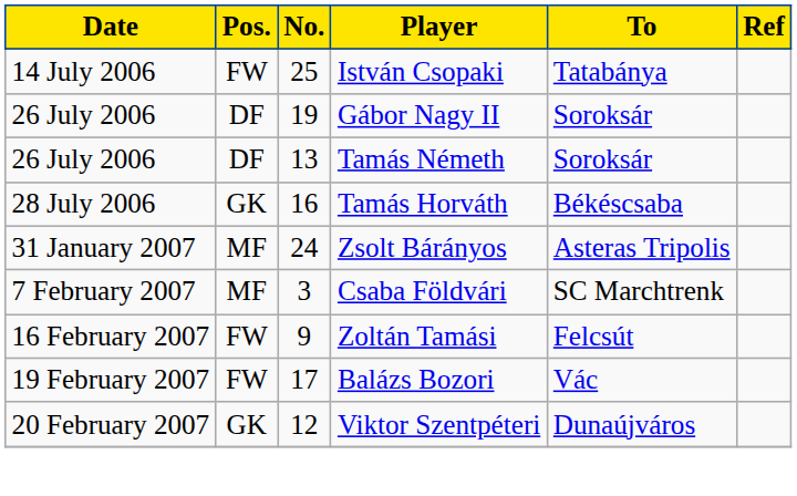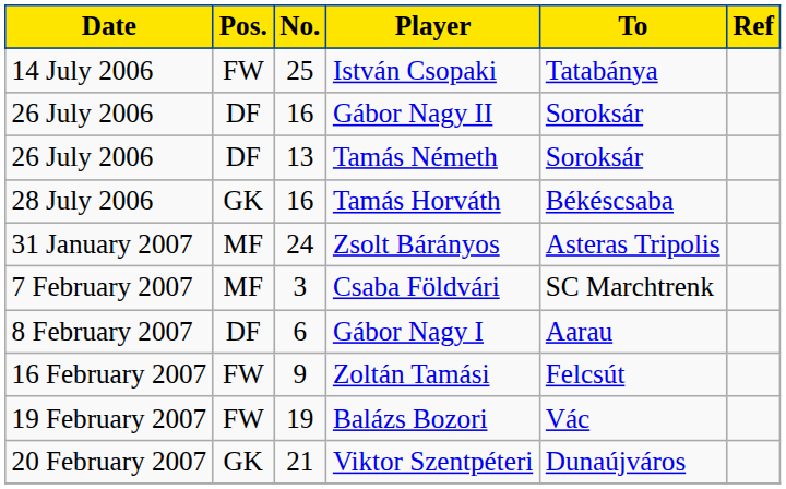 <table class="wikitable plainrowheaders sortable">
 <tr>
 <th style="background-color:#FDE500;color:black;border:1px solid #004292">Date</th>
 <th style="background-color:#FDE500;color:black;border:1px solid #004292">Pos.</th>
 <th style="background-color:#FDE500;color:black;border:1px solid #004292">No.</th>
 <th style="background-color:#FDE500;color:black;border:1px solid #004292">Player</th>
 <th style="background-color:#FDE500;color:black;border:1px solid #004292">To</th>
 <th style="background-color:#FDE500;color:black;border:1px solid #004292">Ref</th>
 </tr>
 <tr>
 <td>14 July 2006</td>
 <td style="text-align:center;">FW</td>
 <td style="text-align:center;">25</td>
 <td style="text-align:left;"> <a href='#'>István Csopaki</a></td>
 <td style="text-align:left;"><a href='#'>Tatabánya</a></td>
 <td></td>
 </tr>
 <tr>
 <td>26 July 2006</td>
 <td style="text-align:center;">DF</td>
-<td style="text-align:center;">19</td>
+<td style="text-align:center;">16</td>
 <td style="text-align:left;"> <a href='#'>Gábor Nagy II</a></td>
 <td style="text-align:left;"><a href='#'>Soroksár</a></td>
 <td></td>
 </tr>
 <tr>
 <td>26 July 2006</td>
 <td style="text-align:center;">DF</td>
 <td style="text-align:center;">13</td>
 <td style="text-align:left;"> <a href='#'>Tamás Németh</a></td>
 <td style="text-align:left;"><a href='#'>Soroksár</a></td>
 <td></td>
 </tr>
 <tr>
 <td>28 July 2006</td>
 <td style="text-align:center;">GK</td>
 <td style="text-align:center;">16</td>
 <td style="text-align:left;"> <a href='#'>Tamás Horváth</a></td>
 <td style="text-align:left;"><a href='#'>Békéscsaba</a></td>
 <td></td>
 </tr>
 <tr>
 <td>31 January 2007</td>
 <td style="text-align:center;">MF</td>
 <td style="text-align:center;">24</td>
 <td style="text-align:left;"> <a href='#'>Zsolt Bárányos</a></td>
 <td style="text-align:left;"> <a href='#'>Asteras Tripolis</a></td>
 <td></td>
 </tr>
 <tr>
 <td>7 February 2007</td>
 <td style="text-align:center;">MF</td>
 <td style="text-align:center;">3</td>
 <td style="text-align:left;"> <a href='#'>Csaba Földvári</a></td>
 <td style="text-align:left;"> SC Marchtrenk</td>
 <td></td>
 </tr>
 <tr>
+<td>8 February 2007</td>
+<td style="text-align:center;">DF</td>
+<td style="text-align:center;">6</td>
+<td style="text-align:left;"> <a href='#'>Gábor Nagy I</a></td>
+<td style="text-align:left;"> <a href='#'>Aarau</a></td>
+<td></td>
+</tr>
+<tr>
 <td>16 February 2007</td>
 <td style="text-align:center;">FW</td>
 <td style="text-align:center;">9</td>
 <td style="text-align:left;"> <a href='#'>Zoltán Tamási</a></td>
 <td style="text-align:left;"><a href='#'>Felcsút</a></td>
 <td></td>
 </tr>
 <tr>
 <td>19 February 2007</td>
 <td style="text-align:center;">FW</td>
-<td style="text-align:center;">17</td>
+<td style="text-align:center;">19</td>
 <td style="text-align:left;"> <a href='#'>Balázs Bozori</a></td>
 <td style="text-align:left;"><a href='#'>Vác</a></td>
 <td></td>
 </tr>
 <tr>
 <td>20 February 2007</td>
 <td style="text-align:center;">GK</td>
-<td style="text-align:center;">12</td>
+<td style="text-align:center;">21</td>
 <td style="text-align:left;"> <a href='#'>Viktor Szentpéteri</a></td>
 <td style="text-align:left;"><a href='#'>Dunaújváros</a></td>
 <td></td>
 </tr>
 <tr>
 </tr>
 </table>
